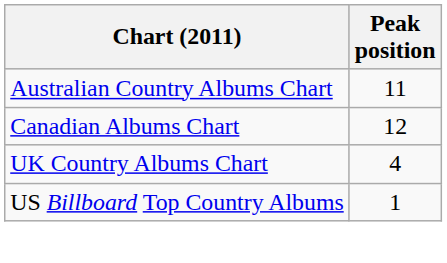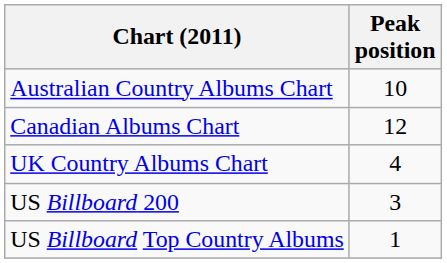 <table class="wikitable">
 <tr>
 <th>Chart (2011)</th>
 <th>Peak<br>position</th>
 </tr>
 <tr>
 <td><a href='#'>Australian Country Albums Chart</a></td>
-<td align="center">11</td>
+<td align="center">10</td>
 </tr>
 <tr>
 <td><a href='#'>Canadian Albums Chart</a></td>
 <td align="center">12</td>
 </tr>
 <tr>
 <td><a href='#'>UK Country Albums Chart</a></td>
 <td align="center">4</td>
 </tr>
 <tr>
+<td>US <a href='#'><em>Billboard</em> 200</a></td>
+<td align="center">3</td>
+</tr>
+<tr>
 <td>US <em><a href='#'>Billboard</a></em> <a href='#'>Top Country Albums</a></td>
 <td align="center">1</td>
 </tr>
 </table>
